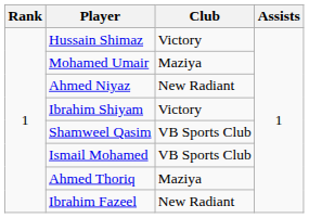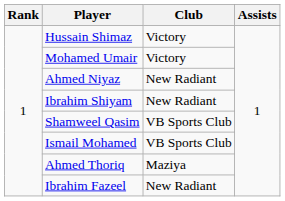 <table class="wikitable" style="text-align:center">
 <tr>
 <th>Rank</th>
 <th>Player</th>
 <th>Club</th>
 <th>Assists</th>
 </tr>
 <tr>
 <td rowspan="8">1</td>
 <td align="left"> <a href='#'>Hussain Shimaz</a></td>
 <td align="left">Victory</td>
 <td rowspan="8">1</td>
 </tr>
 <tr>
 <td align="left"> <a href='#'>Mohamed Umair</a></td>
-<td align="left">Maziya</td>
+<td align="left">Victory</td>
 </tr>
 <tr>
 <td align="left"> <a href='#'>Ahmed Niyaz</a></td>
 <td align="left">New Radiant</td>
 </tr>
 <tr>
 <td align="left"> <a href='#'>Ibrahim Shiyam</a></td>
-<td align="left">Victory</td>
+<td align="left">New Radiant</td>
 </tr>
 <tr>
 <td align="left"> <a href='#'>Shamweel Qasim</a></td>
 <td align="left">VB Sports Club</td>
 </tr>
 <tr>
 <td align="left"> <a href='#'>Ismail Mohamed</a></td>
 <td align="left">VB Sports Club</td>
 </tr>
 <tr>
 <td align="left"> <a href='#'>Ahmed Thoriq</a></td>
 <td align="left">Maziya</td>
 </tr>
 <tr>
 <td align="left"> <a href='#'>Ibrahim Fazeel</a></td>
 <td align="left">New Radiant</td>
 </tr>
 </table>
